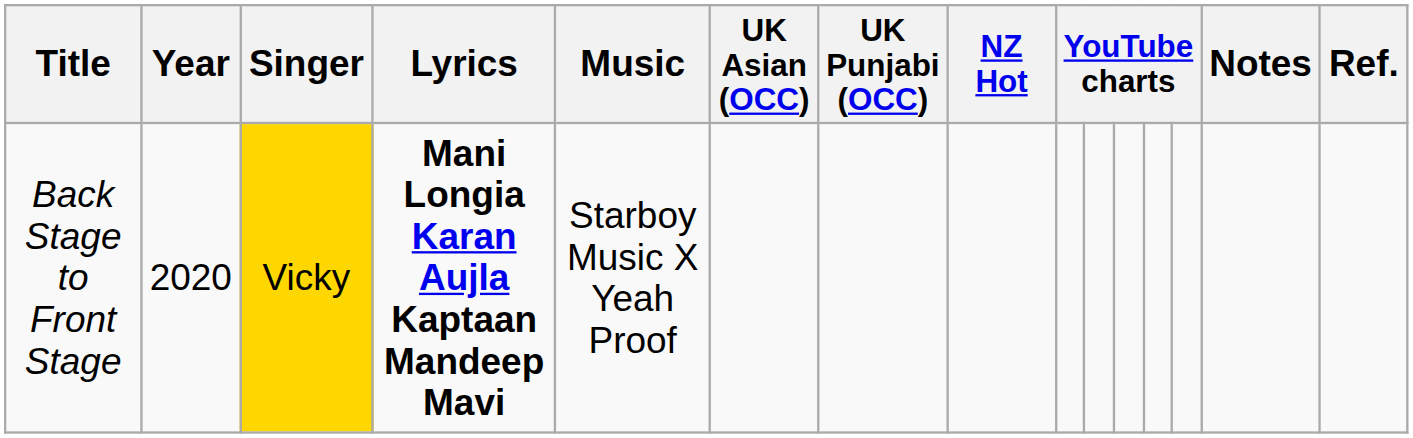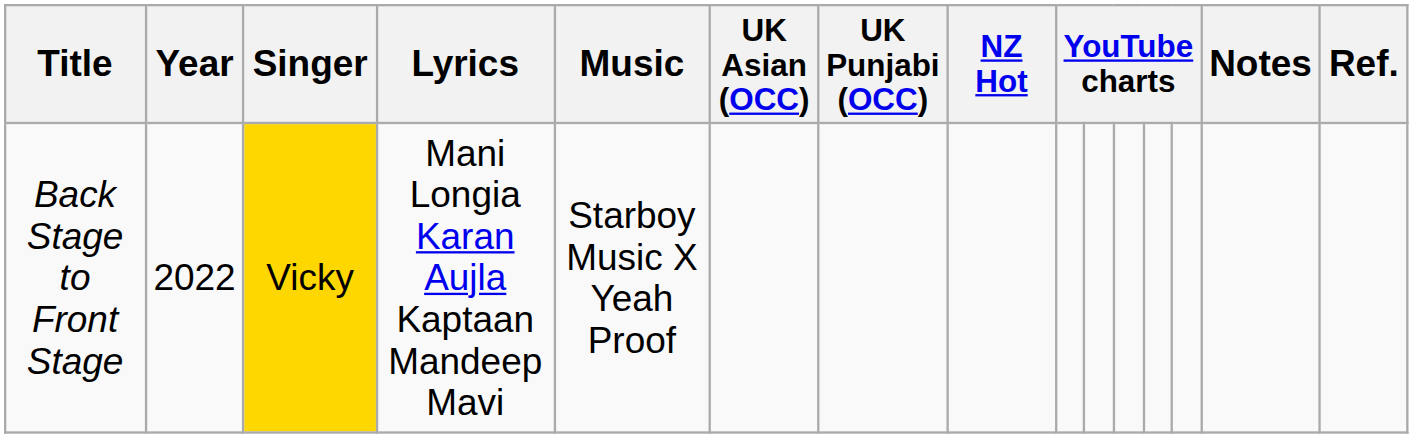 <table class="wikitable plainrowheaders" style="text-align:center;" border="1">
 <tr>
 <th>Title</th>
 <th>Year</th>
 <th>Singer</th>
 <th>Lyrics</th>
 <th>Music</th>
 <th scope="col" style="width:3em;font-size:85%;">UK Asian (<a href='#'>OCC</a>)</th>
 <th scope="col" style="width:3em;font-size:85%;">UK Punjabi (<a href='#'>OCC</a>)</th>
 <th scope="col" style="width:3em;font-size:85%;"><a href='#'>NZ<br>Hot</a></th>
 <th colspan="5" scope="col" style="width:3em;font-size:85%;"><a href='#'>YouTube</a> charts</th>
 <th>Notes</th>
 <th>Ref.</th>
 </tr>
 <tr>
 <td ! scope="row"><em>Back Stage to Front Stage</em></td>
-<td>2020</td>
+<td>2022</td>
 <td style="background: gold;">Vicky</td>
-<td><strong>Mani Longia<br><a href='#'>Karan Aujla</a><br>Kaptaan<br>Mandeep Mavi</strong></td>
+<td>Mani Longia<br><a href='#'>Karan Aujla</a><br>Kaptaan<br>Mandeep Mavi</td>
 <td>Starboy Music X<br>Yeah Proof</td>
 <td></td>
 <td></td>
 <td></td>
 <td></td>
 <td></td>
 <td></td>
 <td></td>
 <td></td>
 <td></td>
 <td></td>
 </tr>
 </table>
